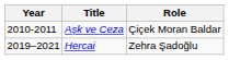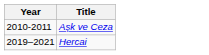 <table class="wikitable sortable">
 <tr>
 <th>Year</th>
 <th>Title</th>
-<th>Role</th>
 </tr>
 <tr>
 <td>2010-2011</td>
 <td><em><a href='#'>Aşk ve Ceza</a></em></td>
-<td>Çiçek Moran Baldar</td>
 </tr>
 <tr>
 <td>2019–2021</td>
 <td><em><a href='#'>Hercai</a></em></td>
-<td>Zehra Şadoğlu</td>
 </tr>
 </table>
